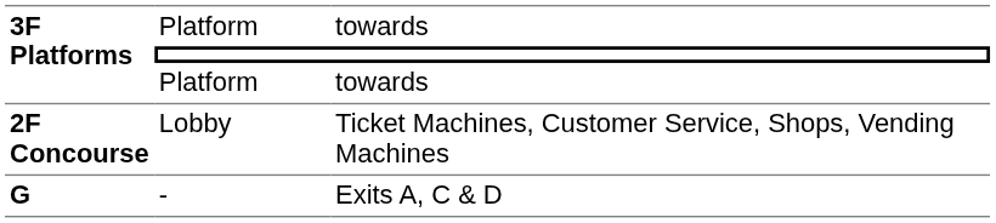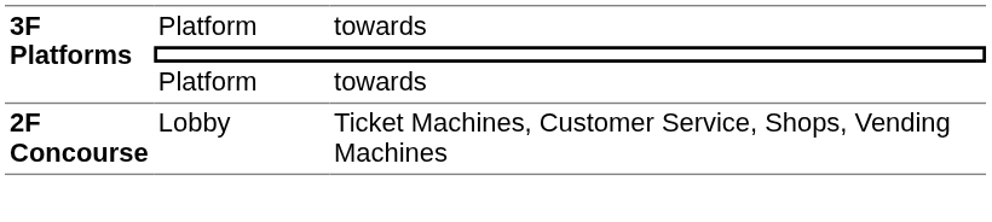 <table table border=0 cellspacing=0 cellpadding=3>
 <tr>
 <td style="border-top:solid 1px gray;" rowspan=3 valign=top><strong>3F<br>Platforms</strong></td>
 <td style="border-top:solid 1px gray;" valign=top>Platform</td>
 <td style="border-top:solid 1px gray;" valign=top>  towards  </td>
 </tr>
 <tr>
 <td style="border-right:solid 2px black;border-left:solid 2px black;border-top:solid 2px black;border-bottom:solid 2px black;text-align:center;" colspan=2></td>
 </tr>
 <tr>
 <td>Platform</td>
 <td>  towards   </td>
 </tr>
 <tr>
 <td style="border-bottom:solid 1px gray; border-top:solid 1px gray;" valign=top width=50><strong>2F<br>Concourse</strong></td>
 <td style="border-bottom:solid 1px gray; border-top:solid 1px gray;" valign=top width=100>Lobby</td>
 <td style="border-bottom:solid 1px gray; border-top:solid 1px gray;" valign=top width=390>Ticket Machines, Customer Service, Shops, Vending Machines</td>
 </tr>
-<tr>
-<td style="border-bottom:solid 1px gray;" width=50 valign=top><strong>G</strong></td>
-<td style="border-bottom:solid 1px gray;" width=100 valign=top>-</td>
-<td style="border-bottom:solid 1px gray;" width=390 valign=top>Exits A, C & D</td>
-</tr>
 </table>
